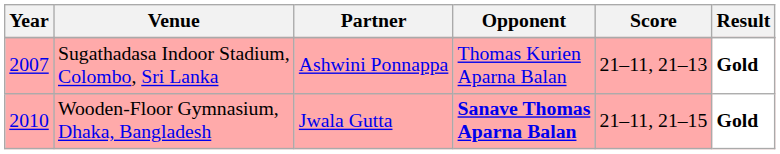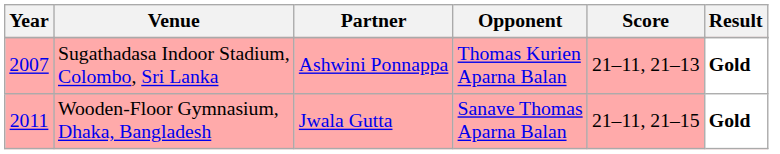 <table class="sortable wikitable" style="font-size: 90%;">
 <tr>
 <th>Year</th>
 <th>Venue</th>
 <th>Partner</th>
 <th>Opponent</th>
 <th>Score</th>
 <th>Result</th>
 </tr>
 <tr>
 </tr>
 <tr style="background:#FFAAAA">
 <td align="center"><a href='#'>2007</a></td>
 <td align="left">Sugathadasa Indoor Stadium,<br><a href='#'>Colombo</a>, <a href='#'>Sri Lanka</a></td>
 <td align="left"> <a href='#'>Ashwini Ponnappa</a></td>
 <td align="left"> <a href='#'>Thomas Kurien</a> <br>  <a href='#'>Aparna Balan</a></td>
 <td align="left">21–11, 21–13</td>
 <td style="text-align:left; background:white"> <strong>Gold</strong></td>
 </tr>
 <tr style="background:#FFAAAA">
-<td align="center"><a href='#'>2010</a></td>
+<td align="center"><a href='#'>2011</a></td>
 <td align="left">Wooden-Floor Gymnasium,<br><a href='#'>Dhaka, Bangladesh</a></td>
 <td align="left"> <a href='#'>Jwala Gutta</a></td>
-<td align="left"><strong> <a href='#'>Sanave Thomas</a> <br>  <a href='#'>Aparna Balan</a></strong></td>
+<td align="left"> <a href='#'>Sanave Thomas</a> <br>  <a href='#'>Aparna Balan</a></td>
 <td align="left">21–11, 21–15</td>
 <td style="text-align:left; background:white"> <strong>Gold</strong></td>
 </tr>
 </table>
